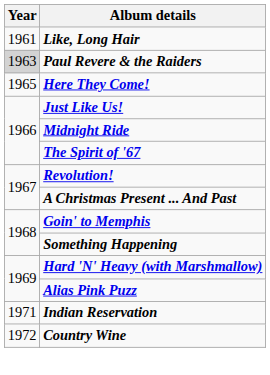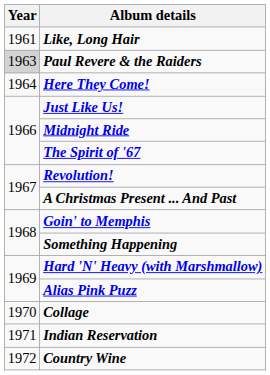 <table class="wikitable">
 <tr>
 <th>Year</th>
 <th>Album details</th>
 </tr>
 <tr>
 <td>1961</td>
 <td><strong><em>Like, Long Hair</em></strong></td>
 </tr>
 <tr>
 <td style="background: lightgrey;">1963</td>
 <td><strong><em>Paul Revere & the Raiders</em></strong></td>
 </tr>
 <tr>
-<td>1965</td>
+<td>1964</td>
 <td><strong><em><a href='#'>Here They Come!</a></em></strong></td>
 </tr>
 <tr>
 <td rowspan="3">1966</td>
 <td><strong><em><a href='#'>Just Like Us!</a></em></strong></td>
 </tr>
 <tr>
 <td><strong><em><a href='#'>Midnight Ride</a></em></strong></td>
 </tr>
 <tr>
 <td><strong><em><a href='#'>The Spirit of '67</a></em></strong></td>
 </tr>
 <tr>
 <td rowspan="2">1967</td>
 <td><strong><em><a href='#'>Revolution!</a></em></strong></td>
 </tr>
 <tr>
 <td><strong><em>A Christmas Present ... And Past</em></strong></td>
 </tr>
 <tr>
 <td rowspan="2">1968</td>
 <td><strong><em><a href='#'>Goin' to Memphis</a></em></strong></td>
 </tr>
 <tr>
 <td><strong><em>Something Happening</em></strong></td>
 </tr>
 <tr>
 <td rowspan="2">1969</td>
 <td><strong><em><a href='#'>Hard 'N' Heavy (with Marshmallow)</a></em></strong></td>
 </tr>
 <tr>
 <td><strong><em><a href='#'>Alias Pink Puzz</a></em></strong></td>
 </tr>
 <tr>
+<td>1970</td>
+<td><strong><em>Collage</em></strong></td>
+</tr>
+<tr>
 <td>1971</td>
 <td><strong><em>Indian Reservation</em></strong></td>
 </tr>
 <tr>
 <td>1972</td>
 <td><strong><em>Country Wine</em></strong></td>
 </tr>
 </table>
